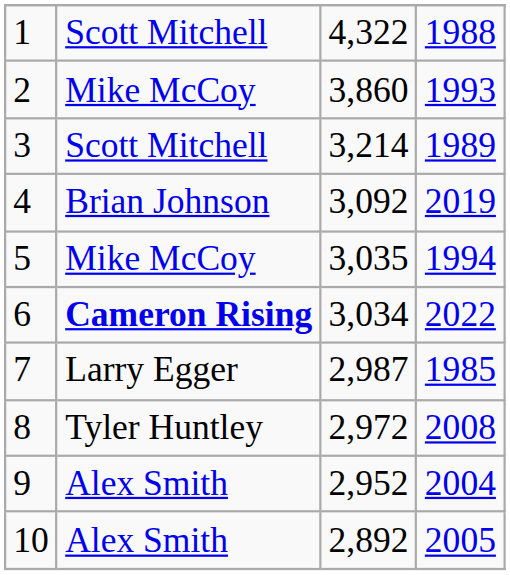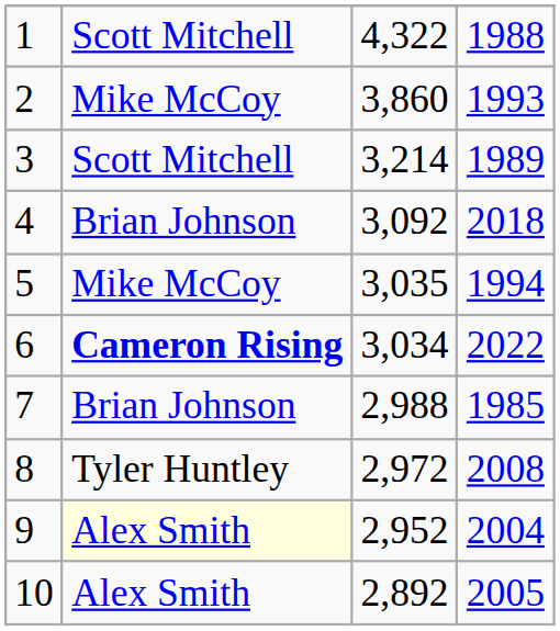 <table class="wikitable">
 <tr>
 </tr>
 <tr>
 <td>1</td>
 <td><a href='#'>Scott Mitchell</a></td>
 <td>4,322</td>
 <td><a href='#'>1988</a></td>
 </tr>
 <tr>
 <td>2</td>
 <td><a href='#'>Mike McCoy</a></td>
 <td>3,860</td>
 <td><a href='#'>1993</a></td>
 </tr>
 <tr>
 <td>3</td>
 <td><a href='#'>Scott Mitchell</a></td>
 <td>3,214</td>
 <td><a href='#'>1989</a></td>
 </tr>
 <tr>
 <td>4</td>
 <td><a href='#'>Brian Johnson</a></td>
 <td>3,092</td>
-<td><a href='#'>2019</a></td>
+<td><a href='#'>2018</a></td>
 </tr>
 <tr>
 <td>5</td>
 <td><a href='#'>Mike McCoy</a></td>
 <td>3,035</td>
 <td><a href='#'>1994</a></td>
 </tr>
 <tr>
 <td>6</td>
 <td><strong><a href='#'>Cameron Rising</a></strong></td>
 <td>3,034</td>
 <td><a href='#'>2022</a></td>
 </tr>
 <tr>
 <td>7</td>
-<td>Larry Egger</td>
-<td>2,987</td>
+<td><a href='#'>Brian Johnson</a></td>
+<td>2,988</td>
 <td><a href='#'>1985</a></td>
 </tr>
 <tr>
 <td>8</td>
 <td>Tyler Huntley</td>
 <td>2,972</td>
 <td><a href='#'>2008</a></td>
 </tr>
 <tr>
 <td>9</td>
-<td><a href='#'>Alex Smith</a></td>
+<td style="background: lightyellow;"><a href='#'>Alex Smith</a></td>
 <td>2,952</td>
 <td><a href='#'>2004</a></td>
 </tr>
 <tr>
 <td>10</td>
 <td><a href='#'>Alex Smith</a></td>
 <td>2,892</td>
 <td><a href='#'>2005</a></td>
 </tr>
 </table>
